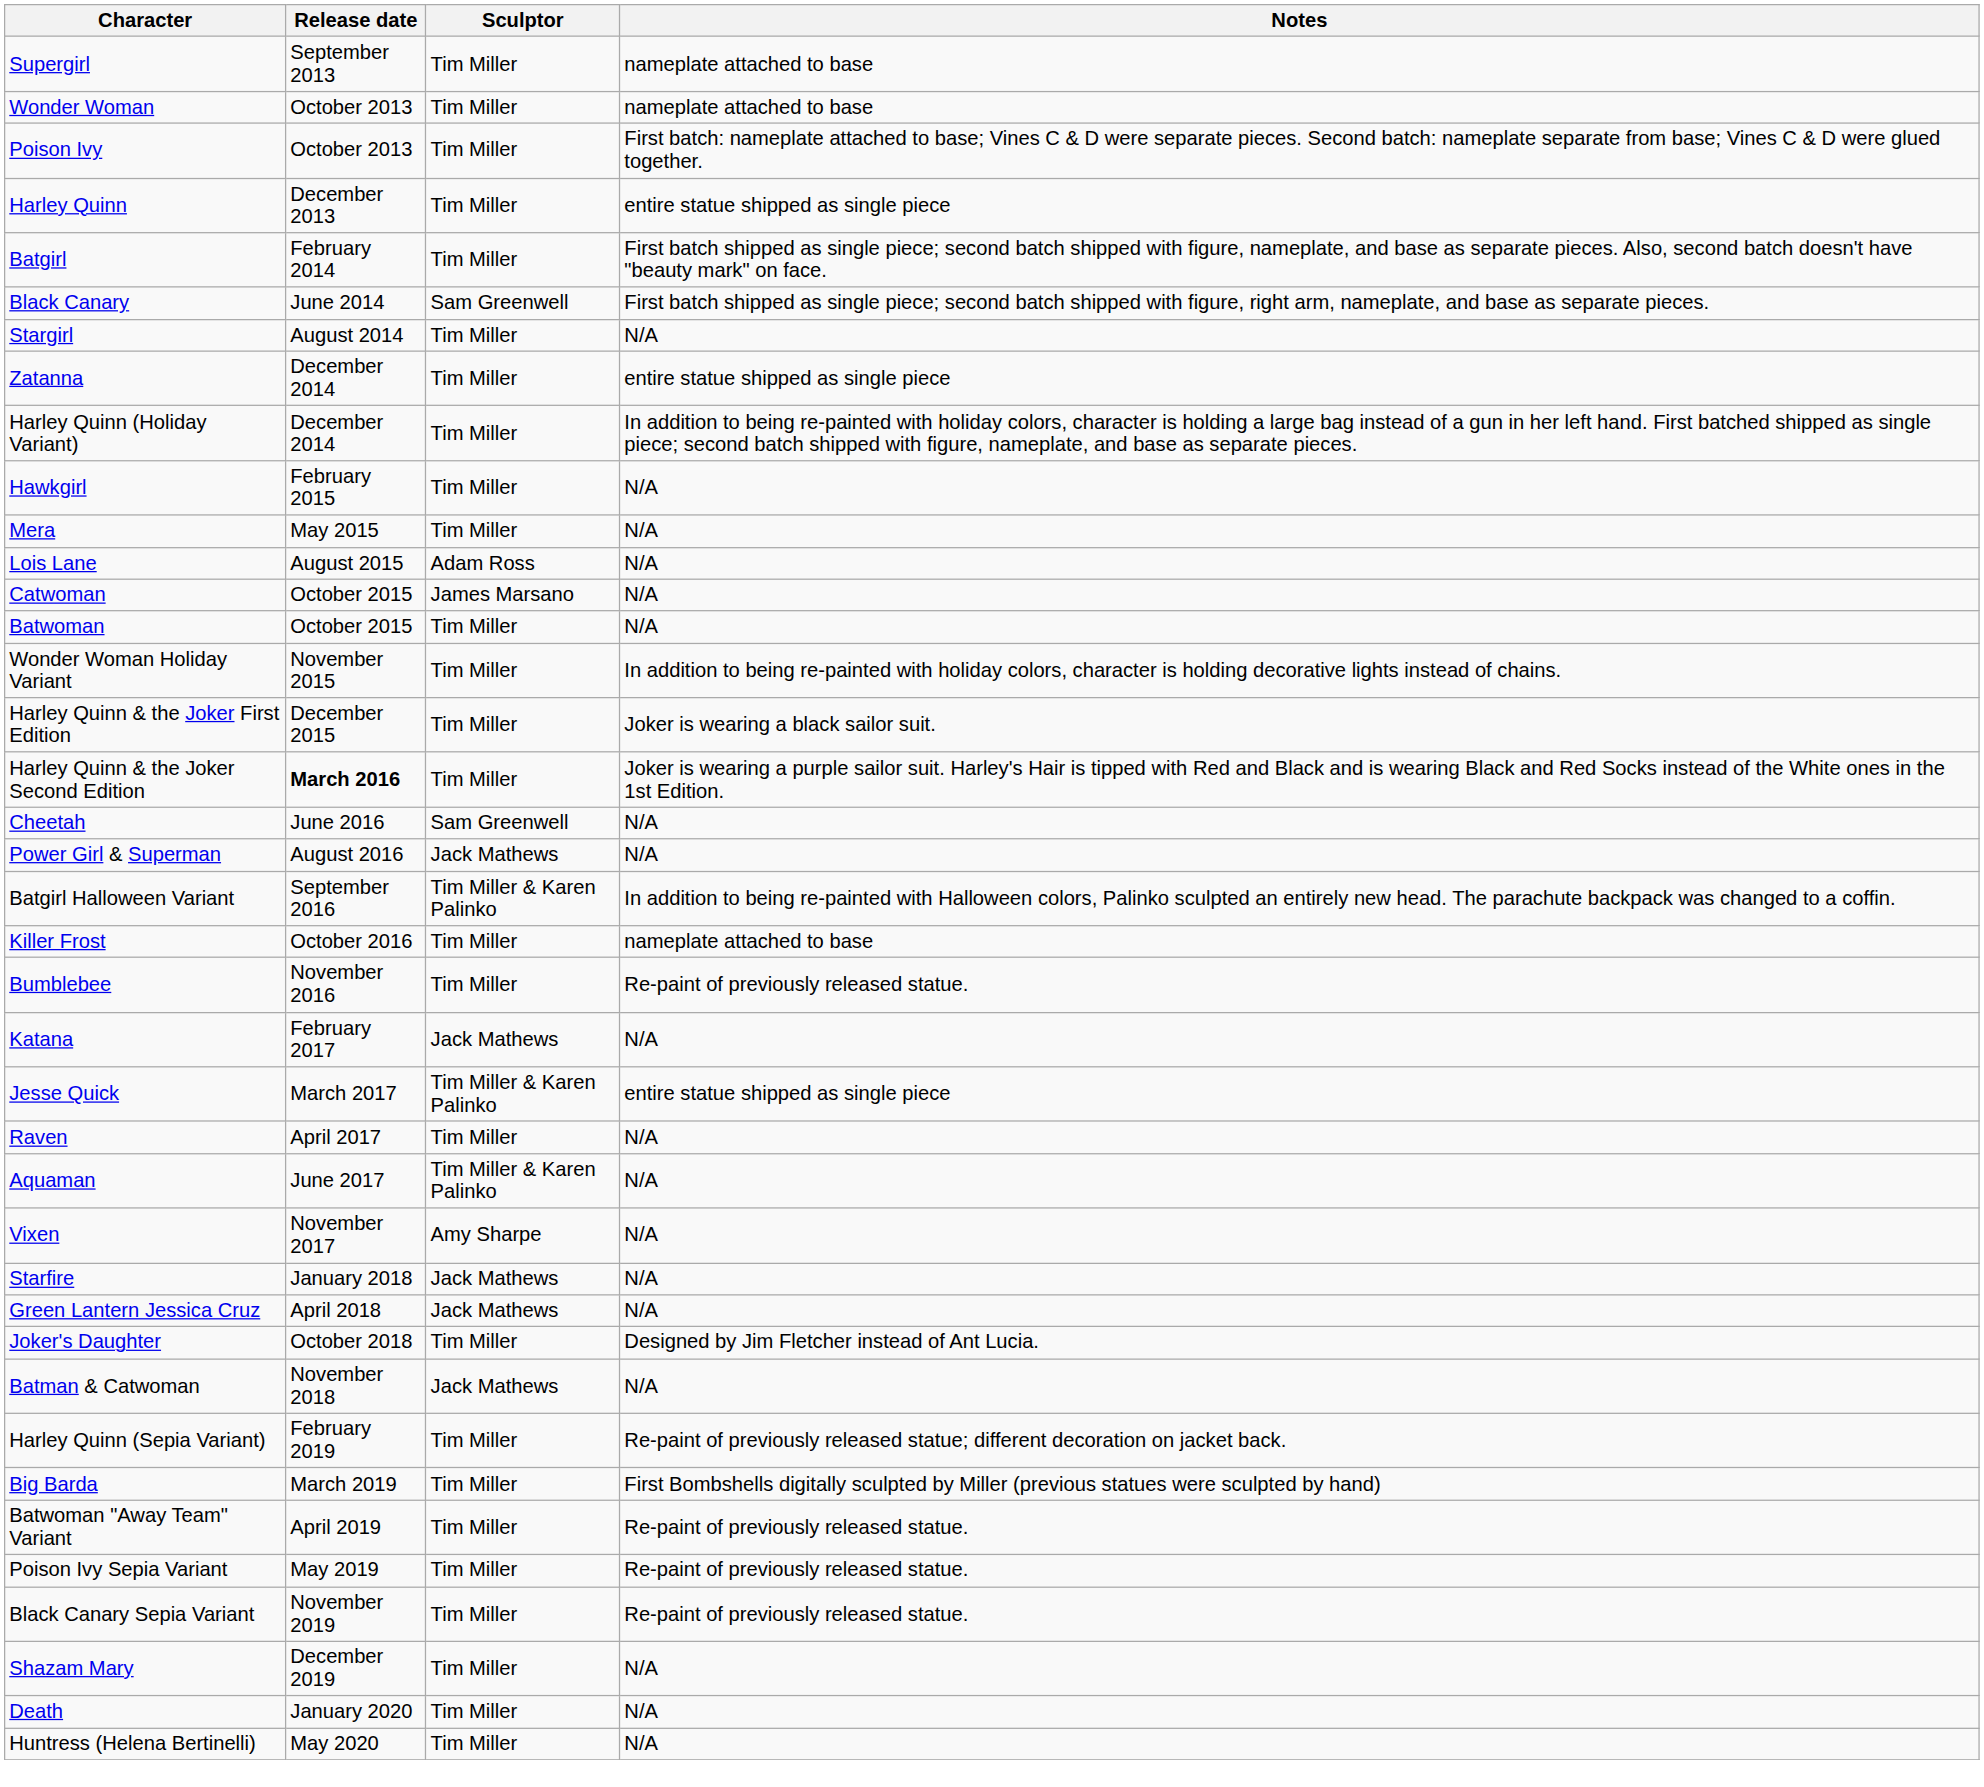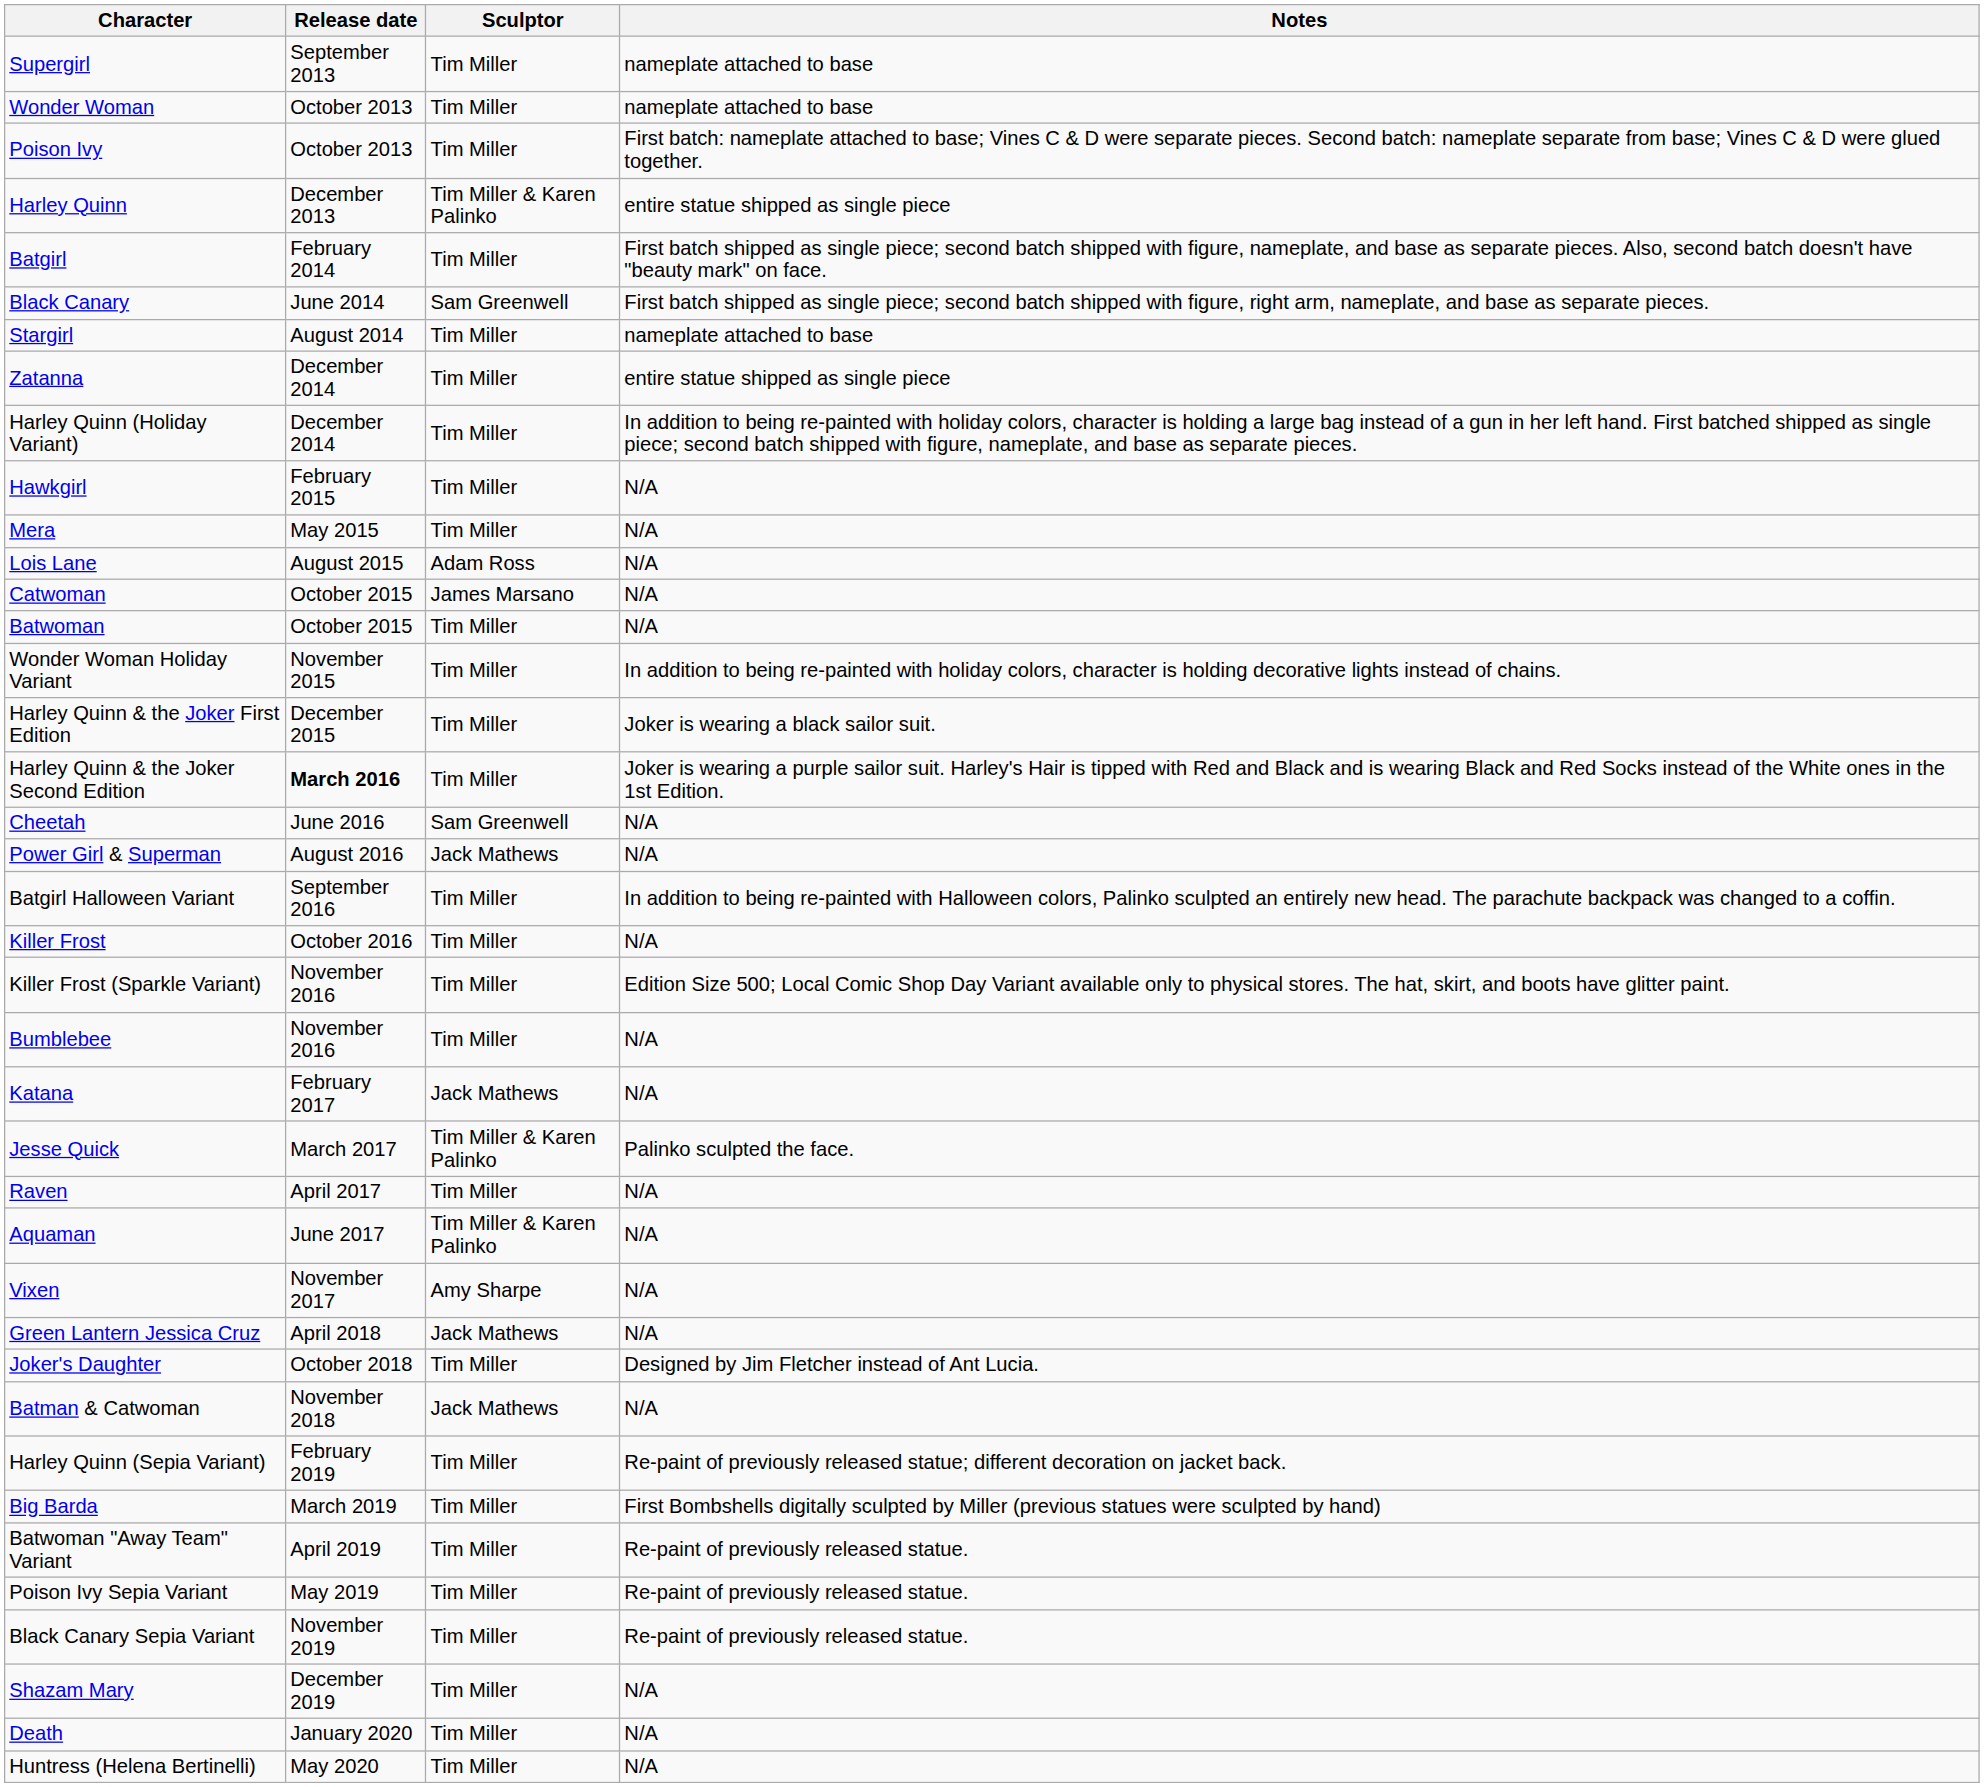 <table role="presentation" class="wikitable mw-collapsible mw-collapsed">
 <tr>
 <th>Character</th>
 <th>Release date</th>
 <th>Sculptor</th>
 <th>Notes</th>
 </tr>
 <tr>
 <td><a href='#'>Supergirl</a></td>
 <td>September 2013</td>
 <td>Tim Miller</td>
 <td>nameplate attached to base</td>
 </tr>
 <tr>
 <td><a href='#'>Wonder Woman</a></td>
 <td>October 2013</td>
 <td>Tim Miller</td>
 <td>nameplate attached to base</td>
 </tr>
 <tr>
 <td><a href='#'>Poison Ivy</a></td>
 <td>October 2013</td>
 <td>Tim Miller</td>
 <td>First batch: nameplate attached to base; Vines C & D were separate pieces. Second batch: nameplate separate from base; Vines C & D were glued together.</td>
 </tr>
 <tr>
 <td><a href='#'>Harley Quinn</a></td>
 <td>December 2013</td>
-<td>Tim Miller</td>
+<td>Tim Miller & Karen Palinko</td>
 <td>entire statue shipped as single piece</td>
 </tr>
 <tr>
 <td><a href='#'>Batgirl</a></td>
 <td>February 2014</td>
 <td>Tim Miller</td>
 <td>First batch shipped as single piece; second batch shipped with figure, nameplate, and base as separate pieces. Also, second batch doesn't have "beauty mark" on face.</td>
 </tr>
 <tr>
 <td><a href='#'>Black Canary</a></td>
 <td>June 2014</td>
 <td>Sam Greenwell</td>
 <td>First batch shipped as single piece; second batch shipped with figure, right arm, nameplate, and base as separate pieces.</td>
 </tr>
 <tr>
 <td><a href='#'>Stargirl</a></td>
 <td>August 2014</td>
 <td>Tim Miller</td>
-<td>N/A</td>
+<td>nameplate attached to base</td>
 </tr>
 <tr>
 <td><a href='#'>Zatanna</a></td>
 <td>December 2014</td>
 <td>Tim Miller</td>
 <td>entire statue shipped as single piece</td>
 </tr>
 <tr>
 <td>Harley Quinn (Holiday Variant)</td>
 <td>December 2014</td>
 <td>Tim Miller</td>
 <td>In addition to being re-painted with holiday colors, character is holding a large bag instead of a gun in her left hand. First batched shipped as single piece; second batch shipped with figure, nameplate, and base as separate pieces.</td>
 </tr>
 <tr>
 <td><a href='#'>Hawkgirl</a></td>
 <td>February 2015</td>
 <td>Tim Miller</td>
 <td>N/A</td>
 </tr>
 <tr>
 <td><a href='#'>Mera</a></td>
 <td>May 2015</td>
 <td>Tim Miller</td>
 <td>N/A</td>
 </tr>
 <tr>
 <td><a href='#'>Lois Lane</a></td>
 <td>August 2015</td>
 <td>Adam Ross</td>
 <td>N/A</td>
 </tr>
 <tr>
 <td><a href='#'>Catwoman</a></td>
 <td>October 2015</td>
 <td>James Marsano</td>
 <td>N/A</td>
 </tr>
 <tr>
 <td><a href='#'>Batwoman</a></td>
 <td>October 2015</td>
 <td>Tim Miller</td>
 <td>N/A</td>
 </tr>
 <tr>
 <td>Wonder Woman Holiday Variant</td>
 <td>November 2015</td>
 <td>Tim Miller</td>
 <td>In addition to being re-painted with holiday colors, character is holding decorative lights instead of chains.</td>
 </tr>
 <tr>
 <td>Harley Quinn & the <a href='#'>Joker</a> First Edition</td>
 <td>December 2015</td>
 <td>Tim Miller</td>
 <td>Joker is wearing a black sailor suit.</td>
 </tr>
 <tr>
 <td>Harley Quinn & the Joker Second Edition</td>
 <td><strong>March 2016</strong></td>
 <td>Tim Miller</td>
 <td>Joker is wearing a purple sailor suit. Harley's Hair is tipped with Red and Black and is wearing Black and Red Socks instead of the White ones in the 1st Edition.</td>
 </tr>
 <tr>
 <td><a href='#'>Cheetah</a></td>
 <td>June 2016</td>
 <td>Sam Greenwell</td>
 <td>N/A</td>
 </tr>
 <tr>
 <td><a href='#'>Power Girl</a> & <a href='#'>Superman</a></td>
 <td>August 2016</td>
 <td>Jack Mathews</td>
 <td>N/A</td>
 </tr>
 <tr>
 <td>Batgirl Halloween Variant</td>
 <td>September 2016</td>
-<td>Tim Miller & Karen Palinko</td>
+<td>Tim Miller</td>
 <td>In addition to being re-painted with Halloween colors, Palinko sculpted an entirely new head. The parachute backpack was changed to a coffin.</td>
 </tr>
 <tr>
 <td><a href='#'>Killer Frost</a></td>
 <td>October 2016</td>
 <td>Tim Miller</td>
-<td>nameplate attached to base</td>
+<td>N/A</td>
+</tr>
+<tr>
+<td>Killer Frost (Sparkle Variant)</td>
+<td>November 2016</td>
+<td>Tim Miller</td>
+<td>Edition Size 500; Local Comic Shop Day Variant available only to physical stores. The hat, skirt, and boots have glitter paint.</td>
 </tr>
 <tr>
 <td><a href='#'>Bumblebee</a></td>
 <td>November 2016</td>
 <td>Tim Miller</td>
-<td>Re-paint of previously released statue.</td>
+<td>N/A</td>
 </tr>
 <tr>
 <td><a href='#'>Katana</a></td>
 <td>February 2017</td>
 <td>Jack Mathews</td>
 <td>N/A</td>
 </tr>
 <tr>
 <td><a href='#'>Jesse Quick</a></td>
 <td>March 2017</td>
 <td>Tim Miller & Karen Palinko</td>
-<td>entire statue shipped as single piece</td>
+<td>Palinko sculpted the face.</td>
 </tr>
 <tr>
 <td><a href='#'>Raven</a></td>
 <td>April 2017</td>
 <td>Tim Miller</td>
 <td>N/A</td>
 </tr>
 <tr>
 <td><a href='#'>Aquaman</a></td>
 <td>June 2017</td>
 <td>Tim Miller & Karen Palinko</td>
 <td>N/A</td>
 </tr>
 <tr>
 <td><a href='#'>Vixen</a></td>
 <td>November 2017</td>
 <td>Amy Sharpe</td>
-<td>N/A</td>
-</tr>
-<tr>
-<td><a href='#'>Starfire</a></td>
-<td>January 2018</td>
-<td>Jack Mathews</td>
 <td>N/A</td>
 </tr>
 <tr>
 <td><a href='#'>Green Lantern Jessica Cruz</a></td>
 <td>April 2018</td>
 <td>Jack Mathews</td>
 <td>N/A</td>
 </tr>
 <tr>
 <td><a href='#'>Joker's Daughter</a></td>
 <td>October 2018</td>
 <td>Tim Miller</td>
 <td>Designed by Jim Fletcher instead of Ant Lucia.</td>
 </tr>
 <tr>
 <td><a href='#'>Batman</a> & Catwoman</td>
 <td>November 2018</td>
 <td>Jack Mathews</td>
 <td>N/A</td>
 </tr>
 <tr>
 <td>Harley Quinn (Sepia Variant)</td>
 <td>February 2019</td>
 <td>Tim Miller</td>
 <td>Re-paint of previously released statue; different decoration on jacket back.</td>
 </tr>
 <tr>
 <td><a href='#'>Big Barda</a></td>
 <td>March 2019</td>
 <td>Tim Miller</td>
 <td>First Bombshells digitally sculpted by Miller (previous statues were sculpted by hand)</td>
 </tr>
 <tr>
 <td>Batwoman "Away Team" Variant</td>
 <td>April 2019</td>
 <td>Tim Miller</td>
 <td>Re-paint of previously released statue.</td>
 </tr>
 <tr>
 <td>Poison Ivy Sepia Variant</td>
 <td>May 2019</td>
 <td>Tim Miller</td>
 <td>Re-paint of previously released statue.</td>
 </tr>
 <tr>
 <td>Black Canary Sepia Variant</td>
 <td>November 2019</td>
 <td>Tim Miller</td>
 <td>Re-paint of previously released statue.</td>
 </tr>
 <tr>
 <td><a href='#'>Shazam Mary</a></td>
 <td>December 2019</td>
 <td>Tim Miller</td>
 <td>N/A</td>
 </tr>
 <tr>
 <td><a href='#'>Death</a></td>
 <td>January 2020</td>
 <td>Tim Miller</td>
 <td>N/A</td>
 </tr>
 <tr>
 <td>Huntress (Helena Bertinelli)</td>
 <td>May 2020</td>
 <td>Tim Miller</td>
 <td>N/A</td>
 </tr>
 </table>
